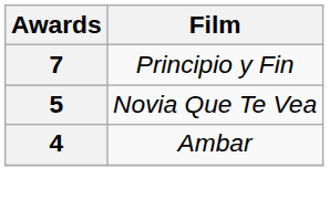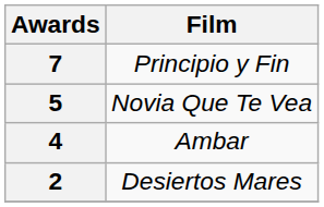 <table class="wikitable plainrowheaders" style="text-align:center;">
 <tr>
 <th scope="col" width="55">Awards</th>
 <th scope="col" align="center">Film</th>
 </tr>
 <tr>
 <th scope=row rowspan=1 style="text-align:center">7</th>
 <td><em>Principio y Fin</em></td>
 </tr>
 <tr>
 <th scope=row rowspan=1 style="text-align:center">5</th>
 <td><em>Novia Que Te Vea</em></td>
 </tr>
 <tr>
 <th scope=row rowspan=1 style="text-align:center">4</th>
 <td><em>Ambar</em></td>
 </tr>
 <tr>
+<th scope=row rowspan=1 style="text-align:center">2</th>
+<td><em>Desiertos Mares</em></td>
+</tr>
+<tr>
 </tr>
 </table>
